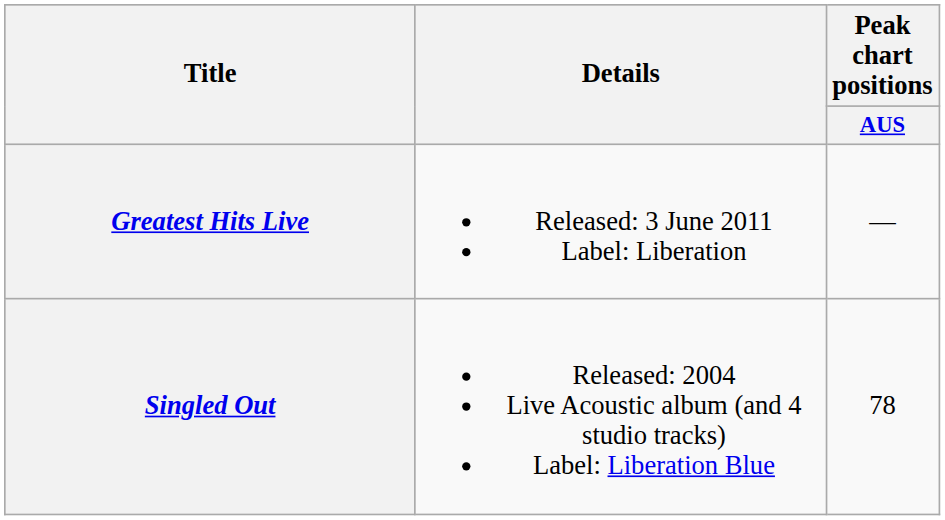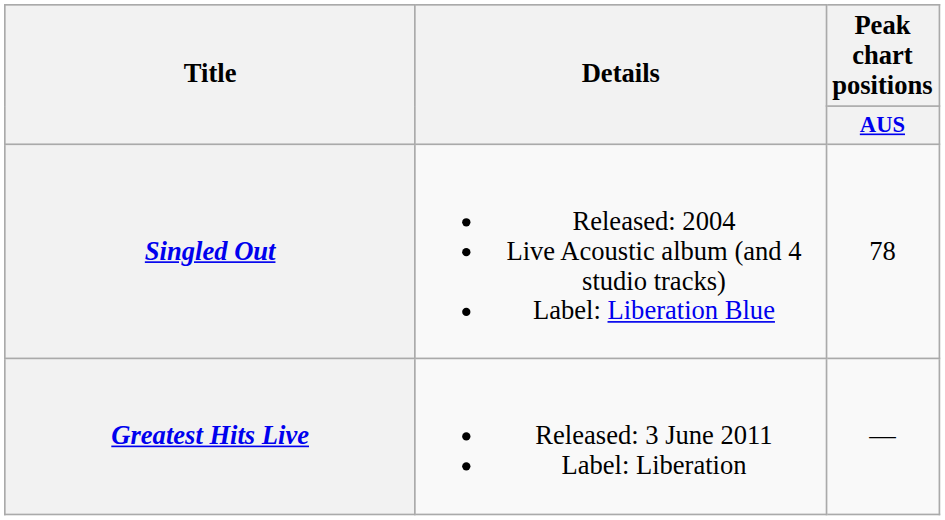 <table class="wikitable plainrowheaders" style="text-align:center;">
 <tr>
 <th rowspan="2" width="240">Title</th>
 <th rowspan="2" width="240">Details</th>
 <th colspan="1">Peak chart positions</th>
 </tr>
 <tr>
 <th style="width:3em;font-size:85%"><a href='#'>AUS</a><br></th>
 </tr>
 <tr>
+<th scope="row"><em><a href='#'>Singled Out</a></em></th>
+<td><br><ul><li>Released: 2004</li><li>Live Acoustic album (and 4 studio tracks)</li><li>Label: <a href='#'>Liberation Blue</a></li></ul></td>
+<td align="center">78</td>
+</tr>
+<tr>
 <th scope="row"><em><a href='#'>Greatest Hits Live</a></em></th>
 <td><br><ul><li>Released: 3 June 2011</li><li>Label: Liberation</li></ul></td>
 <td align="center">—</td>
 </tr>
-<tr>
-<th scope="row"><em><a href='#'>Singled Out</a></em></th>
-<td><br><ul><li>Released: 2004</li><li>Live Acoustic album (and 4 studio tracks)</li><li>Label: <a href='#'>Liberation Blue</a></li></ul></td>
-<td align="center">78</td>
-</tr>
 </table>
